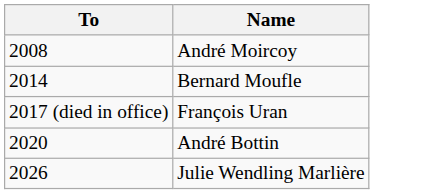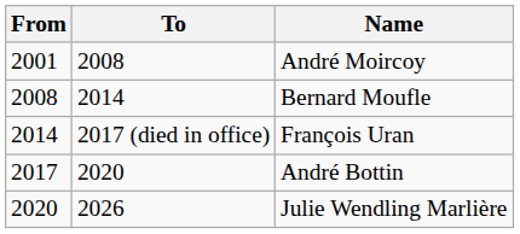 <table class="wikitable">
 <tr>
+<th>From</th>
 <th>To</th>
 <th>Name</th>
 </tr>
 <tr>
+<td>2001</td>
 <td>2008</td>
 <td>André Moircoy</td>
 </tr>
 <tr>
+<td>2008</td>
 <td>2014</td>
 <td>Bernard Moufle</td>
 </tr>
 <tr>
+<td>2014</td>
 <td>2017 (died in office)</td>
 <td>François Uran</td>
 </tr>
 <tr>
+<td>2017</td>
 <td>2020</td>
 <td>André Bottin</td>
 </tr>
 <tr>
+<td>2020</td>
 <td>2026</td>
 <td>Julie Wendling Marlière</td>
 </tr>
 </table>
